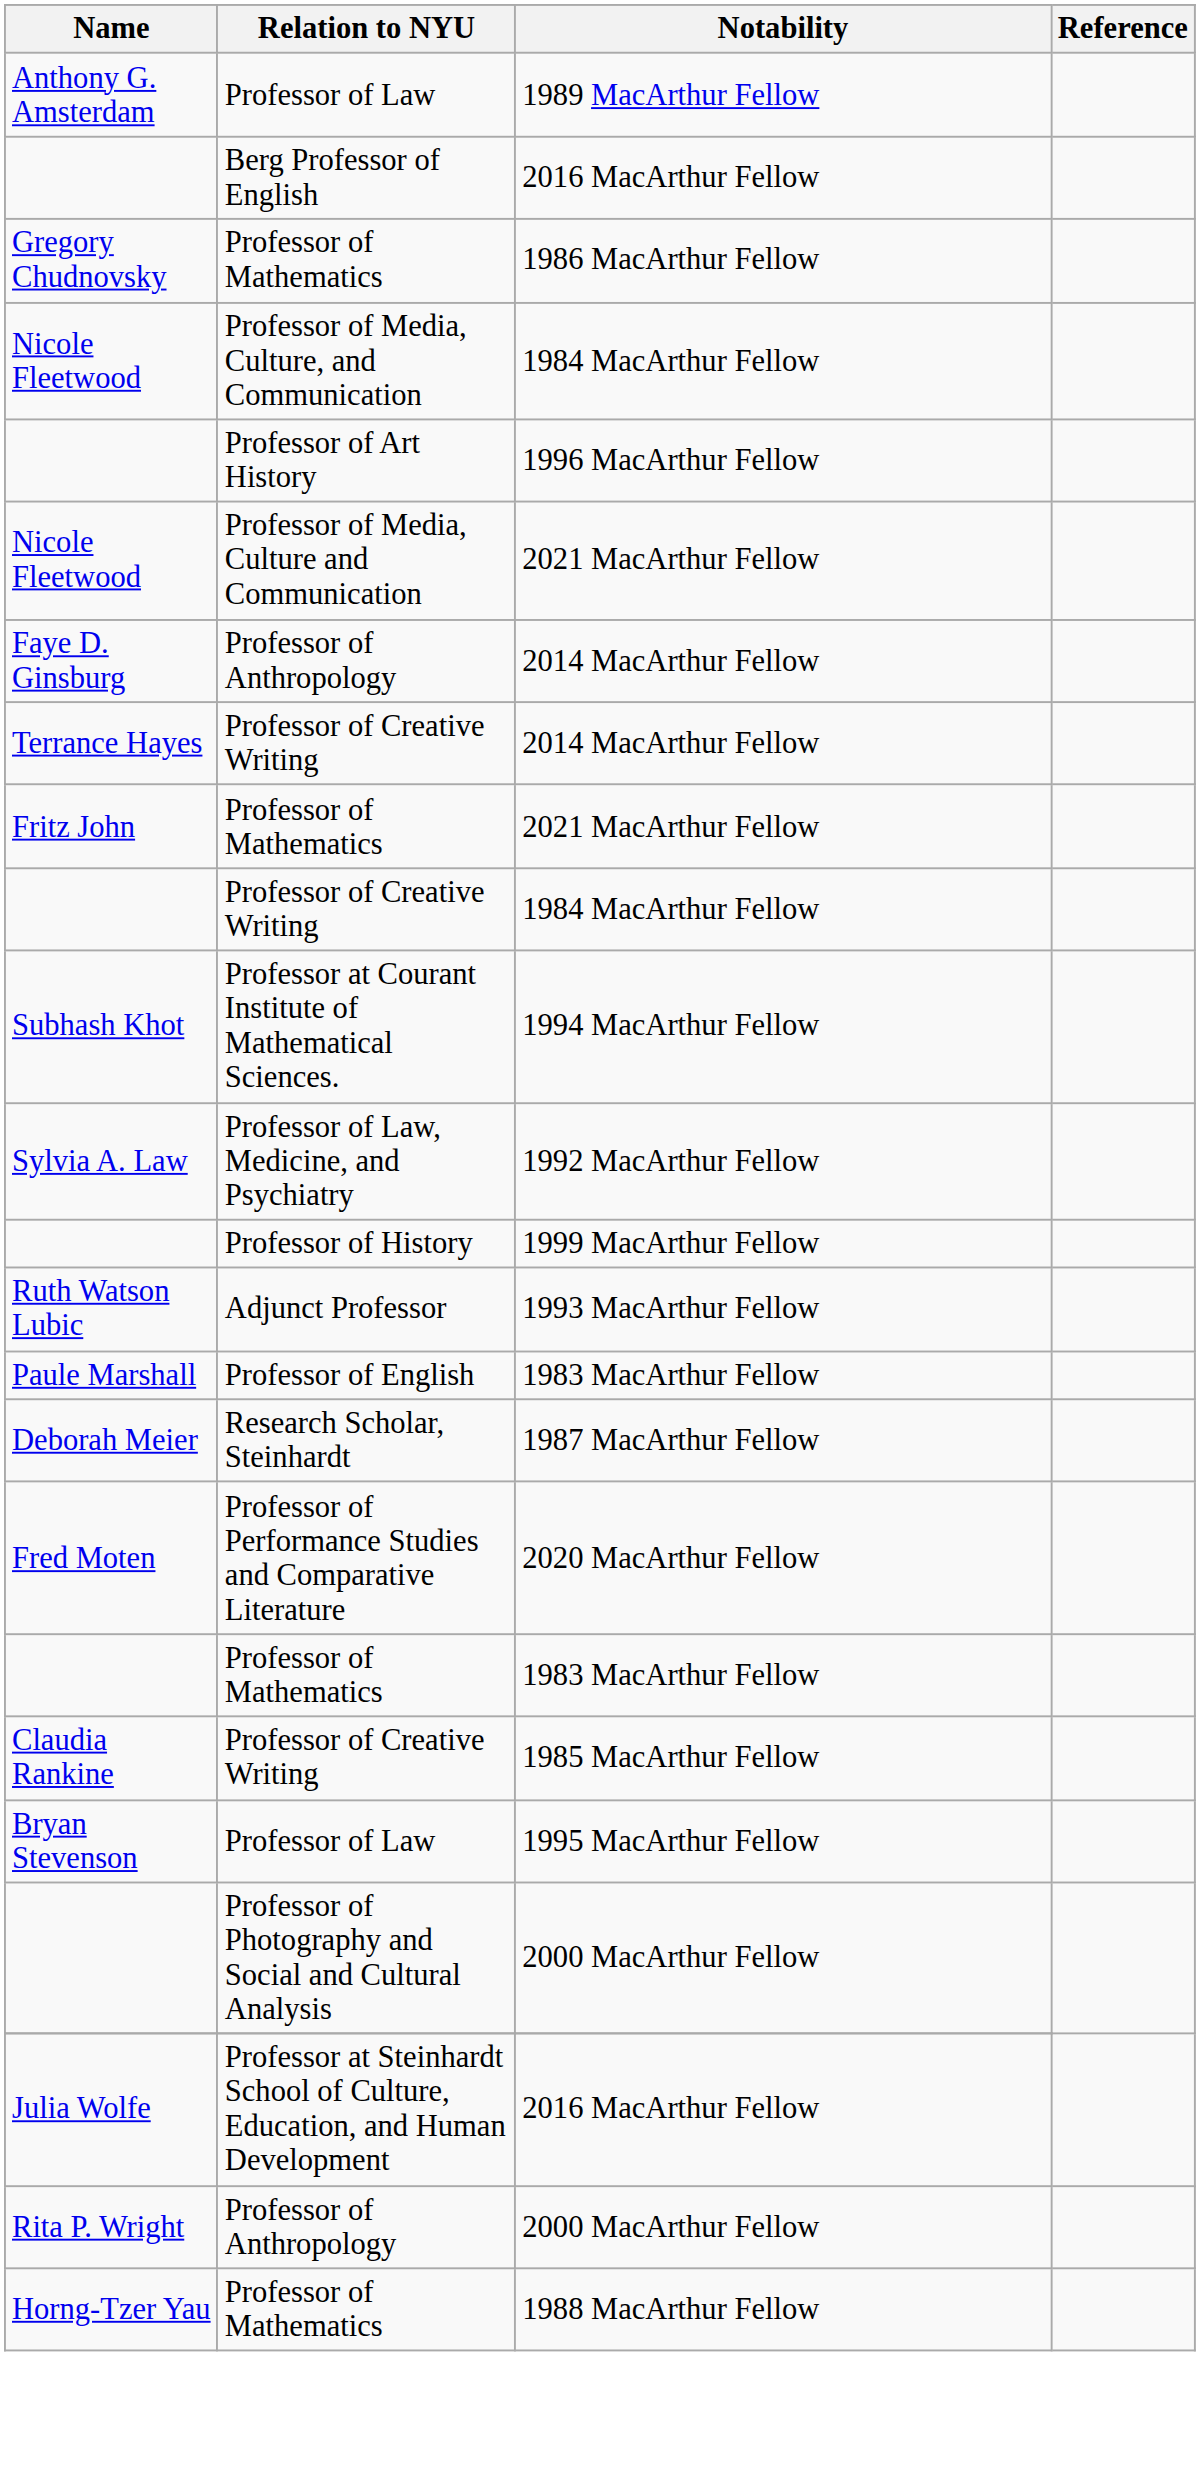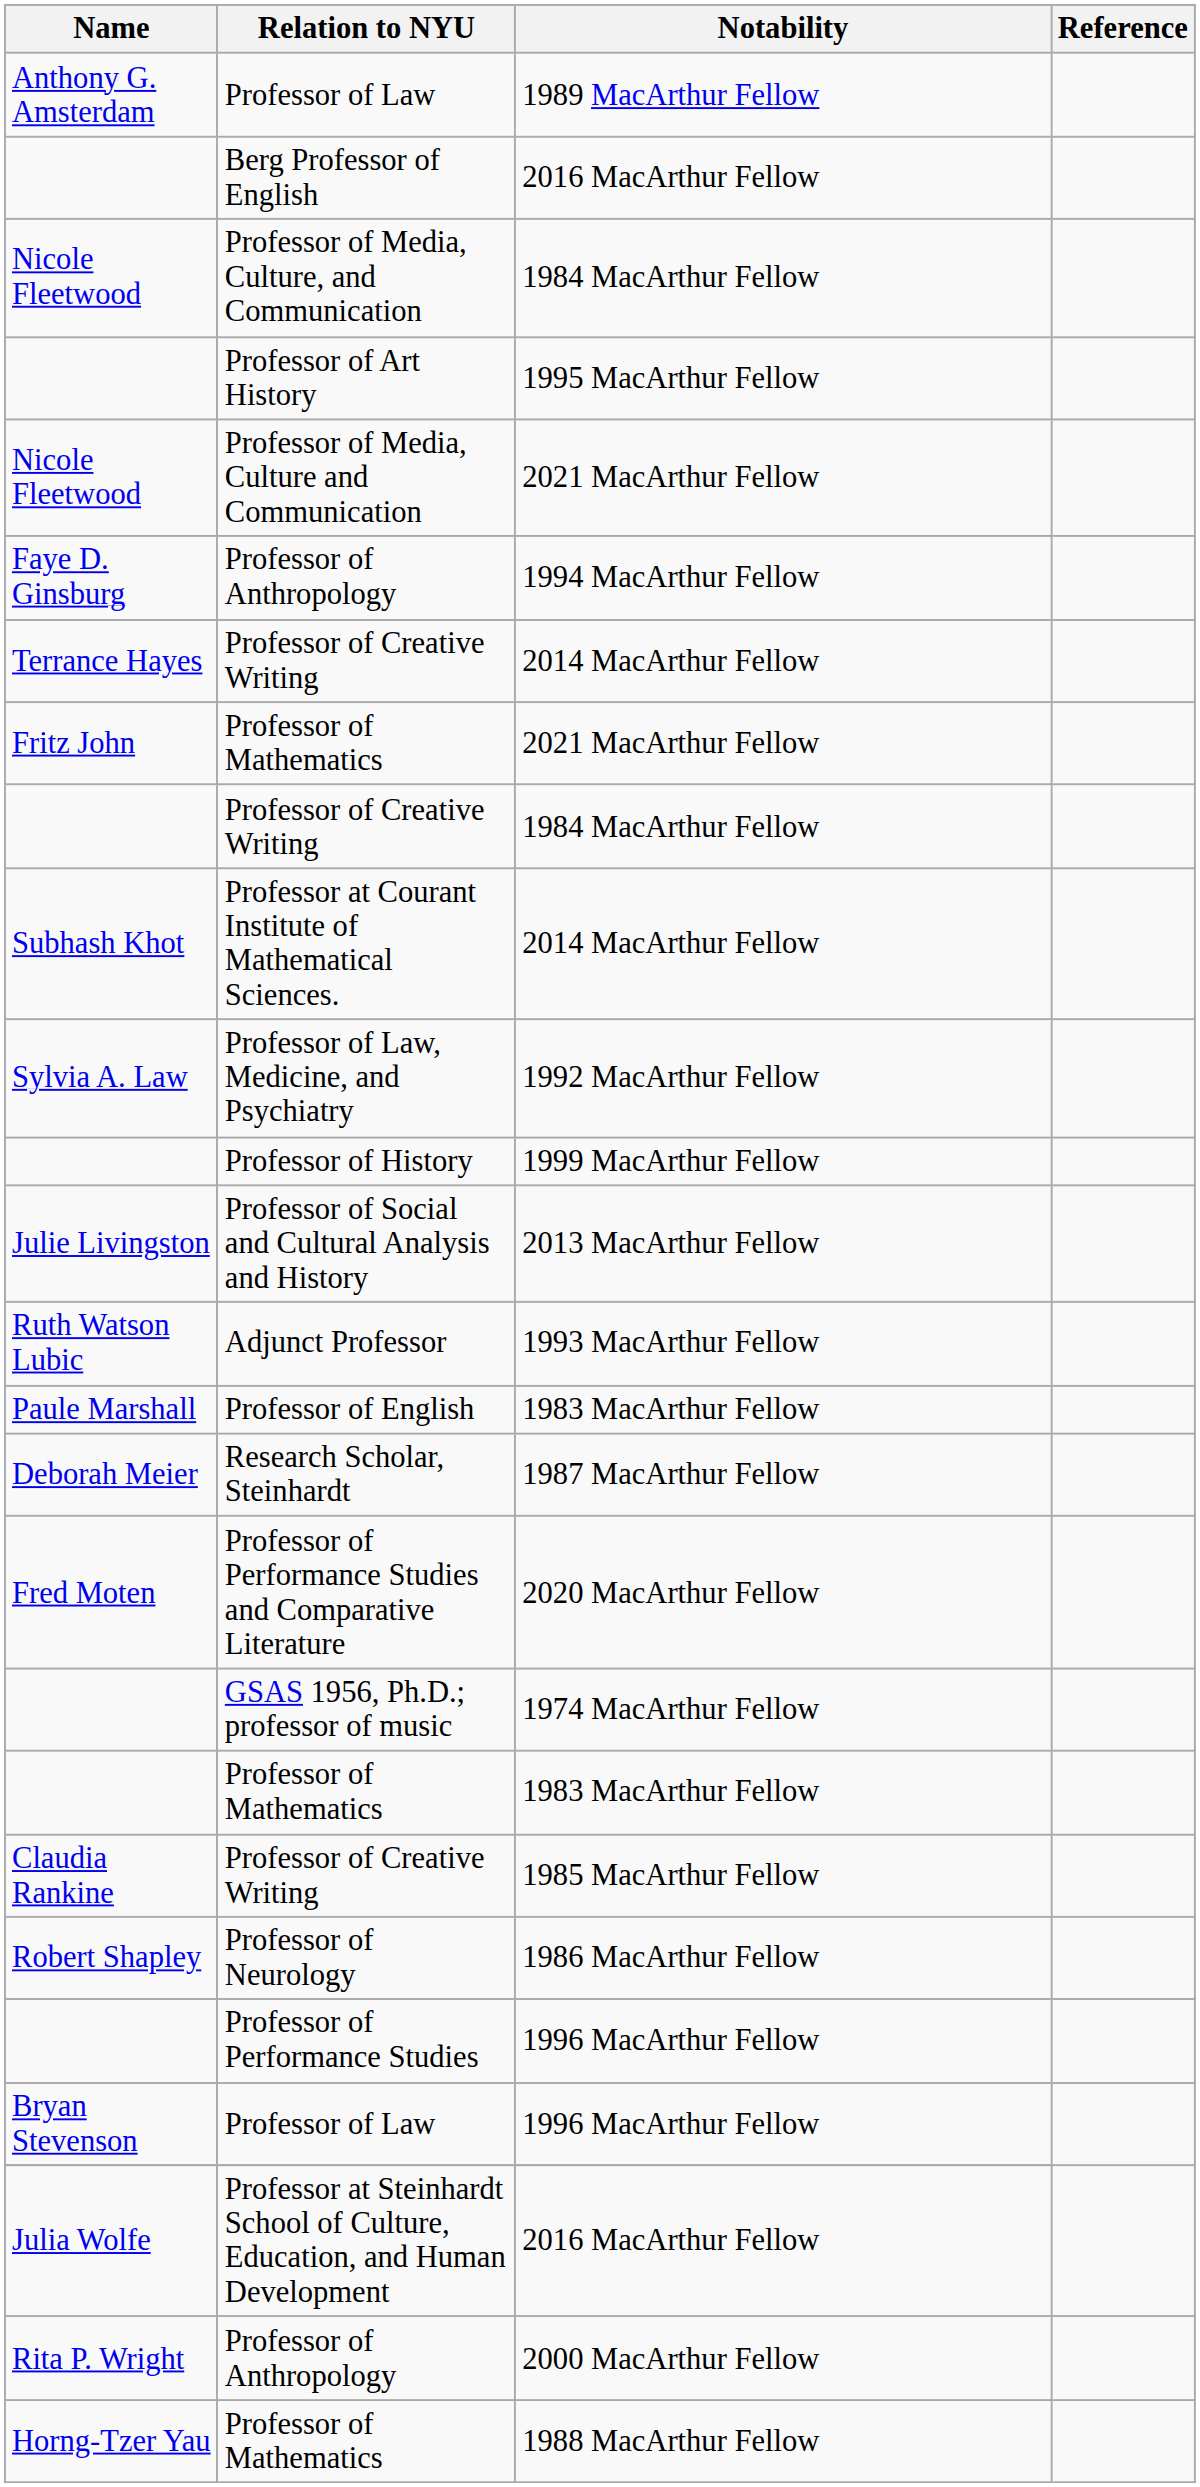 <table class="wikitable sortable" style="width:100%">
 <tr>
 <th style="width:*;">Name</th>
 <th style="width:25%;">Relation to NYU</th>
 <th style="width:45%;">Notability</th>
 <th style="width:5%;" class="unsortable">Reference</th>
 </tr>
 <tr>
 <td><a href='#'>Anthony G. Amsterdam</a></td>
 <td>Professor of Law</td>
 <td>1989 <a href='#'>MacArthur Fellow</a></td>
 <td style="text-align:center;"></td>
 </tr>
 <tr>
 <td></td>
 <td>Berg Professor of English</td>
 <td>2016 MacArthur Fellow</td>
 <td style="text-align:center;"></td>
 </tr>
 <tr>
-<td><a href='#'>Gregory Chudnovsky</a></td>
-<td>Professor of Mathematics</td>
-<td>1986 MacArthur Fellow</td>
-<td style="text-align:center;"></td>
-</tr>
-<tr>
 <td><a href='#'>Nicole Fleetwood</a></td>
 <td>Professor of Media, Culture, and Communication</td>
 <td>1984 MacArthur Fellow</td>
 <td style="text-align:center;"></td>
 </tr>
 <tr>
 <td></td>
 <td>Professor of Art History</td>
-<td>1996 MacArthur Fellow</td>
+<td>1995 MacArthur Fellow</td>
 <td style="text-align:center;"></td>
 </tr>
 <tr>
 <td><a href='#'>Nicole Fleetwood</a></td>
 <td>Professor of Media, Culture and Communication</td>
 <td>2021 MacArthur Fellow</td>
 <td style="text-align:center;"></td>
 </tr>
 <tr>
 <td><a href='#'>Faye D. Ginsburg</a></td>
 <td>Professor of Anthropology</td>
-<td>2014 MacArthur Fellow</td>
+<td>1994 MacArthur Fellow</td>
 <td style="text-align:center;"></td>
 </tr>
 <tr>
 <td><a href='#'>Terrance Hayes</a></td>
 <td>Professor of Creative Writing</td>
 <td>2014 MacArthur Fellow</td>
 <td style="text-align:center;"></td>
 </tr>
 <tr>
 <td><a href='#'>Fritz John</a></td>
 <td>Professor of Mathematics</td>
 <td>2021 MacArthur Fellow</td>
 <td style="text-align:center;"></td>
 </tr>
 <tr>
 <td></td>
 <td>Professor of Creative Writing</td>
 <td>1984 MacArthur Fellow</td>
 <td style="text-align:center;"></td>
 </tr>
 <tr>
 <td><a href='#'>Subhash Khot</a></td>
 <td>Professor at Courant Institute of Mathematical Sciences.</td>
-<td>1994 MacArthur Fellow</td>
+<td>2014 MacArthur Fellow</td>
 </tr>
 <tr>
 <td><a href='#'>Sylvia A. Law</a></td>
 <td>Professor of Law, Medicine, and Psychiatry</td>
 <td>1992 MacArthur Fellow</td>
 <td style="text-align:center;"></td>
 </tr>
 <tr>
 <td></td>
 <td>Professor of History</td>
 <td>1999 MacArthur Fellow</td>
+<td style="text-align:center;"></td>
+</tr>
+<tr>
+<td><a href='#'>Julie Livingston</a></td>
+<td>Professor of Social and Cultural Analysis and History</td>
+<td>2013 MacArthur Fellow</td>
 <td style="text-align:center;"></td>
 </tr>
 <tr>
 <td><a href='#'>Ruth Watson Lubic</a></td>
 <td>Adjunct Professor</td>
 <td>1993 MacArthur Fellow</td>
 <td style="text-align:center;"></td>
 </tr>
 <tr>
 <td><a href='#'>Paule Marshall</a></td>
 <td>Professor of English</td>
 <td>1983 MacArthur Fellow</td>
 <td style="text-align:center;"></td>
 </tr>
 <tr>
 <td><a href='#'>Deborah Meier</a></td>
 <td>Research Scholar, Steinhardt</td>
 <td>1987 MacArthur Fellow</td>
 <td style="text-align:center;"></td>
 </tr>
 <tr>
 <td><a href='#'>Fred Moten</a></td>
 <td>Professor of Performance Studies and Comparative Literature</td>
 <td>2020 MacArthur Fellow</td>
 <td style="text-align:center;"></td>
 </tr>
 <tr>
 <td></td>
+<td><a href='#'>GSAS</a> 1956, Ph.D.; professor of music</td>
+<td>1974 MacArthur Fellow</td>
+<td style="text-align:center;"></td>
+</tr>
+<tr>
+<td></td>
 <td>Professor of Mathematics</td>
 <td>1983 MacArthur Fellow</td>
 <td style="text-align:center;"></td>
 </tr>
 <tr>
 <td><a href='#'>Claudia Rankine</a></td>
 <td>Professor of Creative Writing</td>
 <td>1985 MacArthur Fellow</td>
 <td style="text-align:center;"></td>
 </tr>
 <tr>
-<td><a href='#'>Bryan Stevenson</a></td>
-<td>Professor of Law</td>
-<td>1995 MacArthur Fellow</td>
+<td><a href='#'>Robert Shapley</a></td>
+<td>Professor of Neurology</td>
+<td>1986 MacArthur Fellow</td>
 <td style="text-align:center;"></td>
 </tr>
 <tr>
 <td></td>
-<td>Professor of Photography and Social and Cultural Analysis</td>
-<td>2000 MacArthur Fellow</td>
+<td>Professor of Performance Studies</td>
+<td>1996 MacArthur Fellow</td>
+<td style="text-align:center;"></td>
+</tr>
+<tr>
+<td><a href='#'>Bryan Stevenson</a></td>
+<td>Professor of Law</td>
+<td>1996 MacArthur Fellow</td>
 <td style="text-align:center;"></td>
 </tr>
 <tr>
 </tr>
 <tr>
 <td><a href='#'>Julia Wolfe</a></td>
 <td>Professor at Steinhardt School of Culture, Education, and Human Development</td>
 <td>2016 MacArthur Fellow</td>
 </tr>
 <tr>
 <td><a href='#'>Rita P. Wright</a></td>
 <td>Professor of Anthropology</td>
 <td>2000 MacArthur Fellow</td>
 <td style="text-align:center;"></td>
 </tr>
 <tr>
 <td><a href='#'>Horng-Tzer Yau</a></td>
 <td>Professor of Mathematics</td>
 <td>1988 MacArthur Fellow</td>
 <td style="text-align:center;"></td>
 </tr>
 </table>
